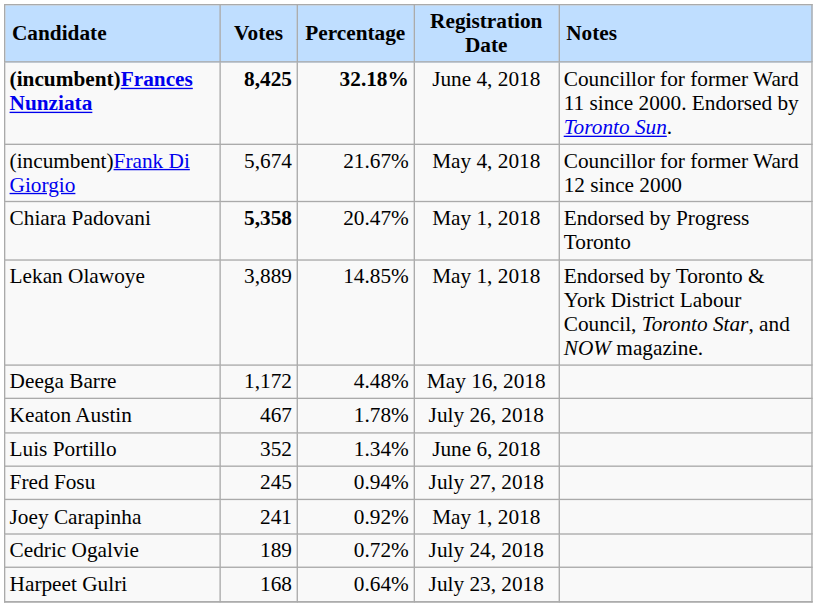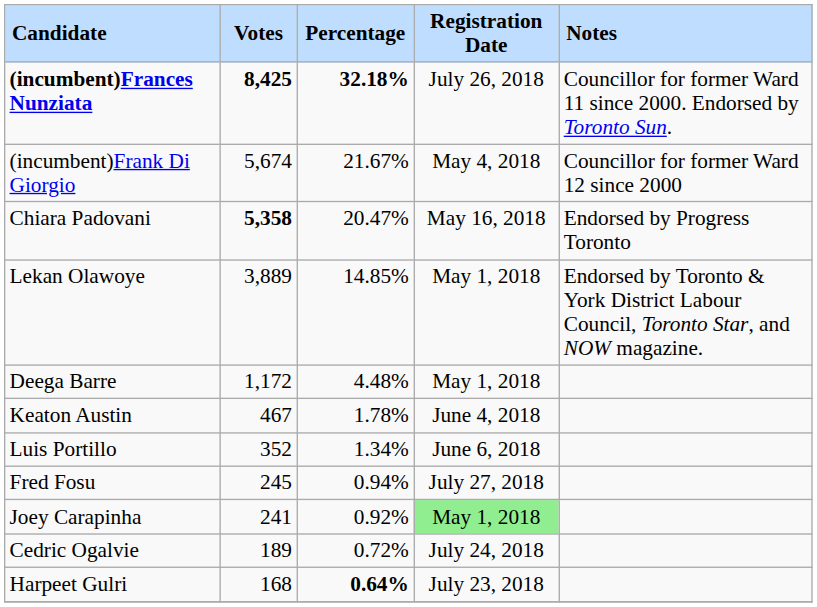 <table class="sortable wikitable">
 <tr>
 <th scope="col" style="background-color:#bfdeff;width:200px;text-align:left;padding-left:5px;">Candidate</th>
 <th scope="col" style="background-color:#bfdeff;width:88px;">Votes</th>
 <th scope="col" style="background-color:#bfdeff;width:95px;">Percentage</th>
 <th scope="col" style="background-color:#bfdeff;width:150px;">Registration Date</th>
 <th scope="col" style="background-color:#bfdeff;width:500px;text-align:left;padding-left:5px;">Notes</th>
 </tr>
 <tr>
 <td valign="top"><strong>(incumbent)<a href='#'>Frances Nunziata</a></strong></td>
 <td valign="top" align="right"><strong>8,425</strong></td>
 <td valign="top" align="right"><strong>32.18%</strong></td>
-<td valign="top" align="center">June 4, 2018</td>
+<td valign="top" align="center">July 26, 2018</td>
 <td>Councillor for former Ward 11 since 2000. Endorsed by <em><a href='#'>Toronto Sun</a></em>.</td>
 </tr>
 <tr>
 <td valign="top">(incumbent)<a href='#'>Frank Di Giorgio</a></td>
 <td valign="top" align="right">5,674</td>
 <td valign="top" align="right">21.67%</td>
 <td valign="top" align="center">May 4, 2018</td>
 <td>Councillor for former Ward 12 since 2000</td>
 </tr>
 <tr>
 <td valign="top">Chiara Padovani</td>
 <td valign="top" align="right"><strong>5,358</strong></td>
 <td valign="top" align="right">20.47%</td>
-<td valign="top" align="center">May 1, 2018</td>
+<td valign="top" align="center">May 16, 2018</td>
 <td>Endorsed by Progress Toronto</td>
 </tr>
 <tr>
 <td valign="top">Lekan Olawoye</td>
 <td valign="top" align="right">3,889</td>
 <td valign="top" align="right">14.85%</td>
 <td valign="top" align="center">May 1, 2018</td>
 <td>Endorsed by Toronto & York District Labour Council, <em>Toronto Star</em>, and <em>NOW</em> magazine.</td>
 </tr>
 <tr>
 <td valign="top">Deega Barre</td>
 <td valign="top" align="right">1,172</td>
 <td valign="top" align="right">4.48%</td>
-<td valign="top" align="center">May 16, 2018</td>
+<td valign="top" align="center">May 1, 2018</td>
 <td></td>
 </tr>
 <tr>
 <td valign="top">Keaton Austin</td>
 <td valign="top" align="right">467</td>
 <td valign="top" align="right">1.78%</td>
-<td valign="top" align="center">July 26, 2018</td>
+<td valign="top" align="center">June 4, 2018</td>
 <td></td>
 </tr>
 <tr>
 <td valign="top">Luis Portillo</td>
 <td valign="top" align="right">352</td>
 <td valign="top" align="right">1.34%</td>
 <td valign="top" align="center">June 6, 2018</td>
 <td></td>
 </tr>
 <tr>
 <td valign="top">Fred Fosu</td>
 <td valign="top" align="right">245</td>
 <td valign="top" align="right">0.94%</td>
 <td valign="top" align="center">July 27, 2018</td>
 <td></td>
 </tr>
 <tr>
 <td valign="top">Joey Carapinha</td>
 <td valign="top" align="right">241</td>
 <td valign="top" align="right">0.92%</td>
-<td valign="top" align="center">May 1, 2018</td>
+<td valign="top" align="center" style="background: lightgreen;">May 1, 2018</td>
 <td></td>
 </tr>
 <tr>
 <td valign="top">Cedric Ogalvie</td>
 <td valign="top" align="right">189</td>
 <td valign="top" align="right">0.72%</td>
 <td valign="top" align="center">July 24, 2018</td>
 <td></td>
 </tr>
 <tr>
 <td valign="top">Harpeet Gulri</td>
 <td valign="top" align="right">168</td>
-<td valign="top" align="right">0.64%</td>
+<td valign="top" align="right"><strong>0.64%</strong></td>
 <td valign="top" align="center">July 23, 2018</td>
 <td></td>
 </tr>
 <tr>
 </tr>
 </table>
